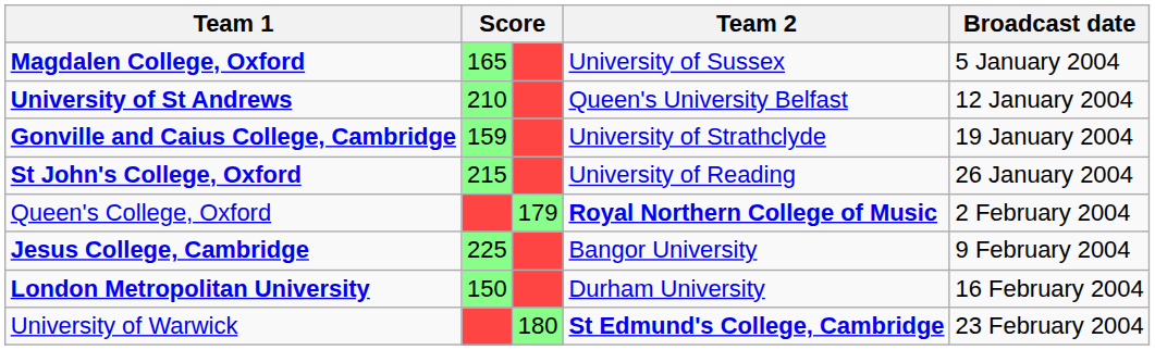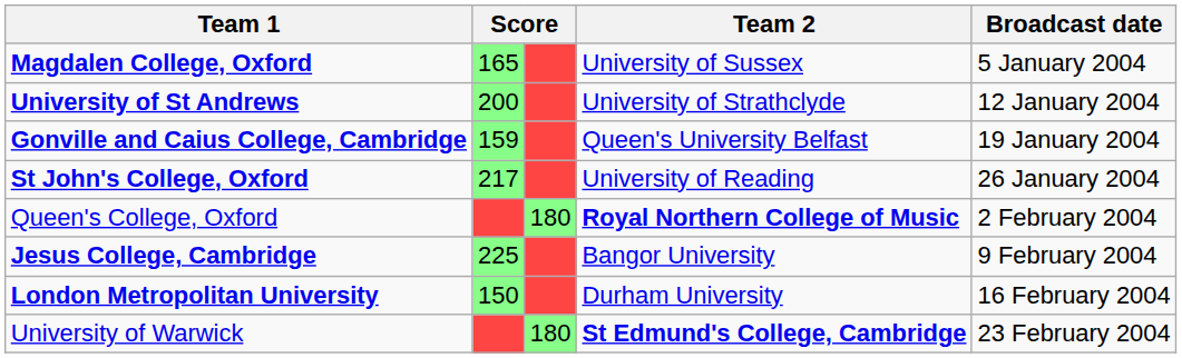 <table class="wikitable" border="1">
 <tr>
 <th>Team 1</th>
 <th colspan=2>Score</th>
 <th>Team 2</th>
 <th>Broadcast date</th>
 </tr>
 <tr>
 <td><strong><a href='#'>Magdalen College, Oxford</a></strong></td>
 <td style="background:#88ff88">165</td>
 <td style="background:#ff4444"></td>
 <td><a href='#'>University of Sussex</a></td>
 <td>5 January 2004</td>
 </tr>
 <tr>
 <td><strong><a href='#'>University of St Andrews</a></strong></td>
-<td style="background:#88ff88">210</td>
+<td style="background:#88ff88">200</td>
 <td style="background:#ff4444"></td>
-<td><a href='#'>Queen's University Belfast</a></td>
+<td><a href='#'>University of Strathclyde</a></td>
 <td>12 January 2004</td>
 </tr>
 <tr>
 <td><strong><a href='#'>Gonville and Caius College, Cambridge</a></strong></td>
 <td style="background:#88ff88">159</td>
 <td style="background:#ff4444"></td>
-<td><a href='#'>University of Strathclyde</a></td>
+<td><a href='#'>Queen's University Belfast</a></td>
 <td>19 January 2004</td>
 </tr>
 <tr>
 <td><strong><a href='#'>St John's College, Oxford</a></strong></td>
-<td style="background:#88ff88">215</td>
+<td style="background:#88ff88">217</td>
 <td style="background:#ff4444"></td>
 <td><a href='#'>University of Reading</a></td>
 <td>26 January 2004</td>
 </tr>
 <tr>
 <td><a href='#'>Queen's College, Oxford</a></td>
 <td style="background:#ff4444"></td>
-<td style="background:#88ff88">179</td>
+<td style="background:#88ff88">180</td>
 <td><strong><a href='#'>Royal Northern College of Music</a></strong></td>
 <td>2 February 2004</td>
 </tr>
 <tr>
 <td><strong><a href='#'>Jesus College, Cambridge</a></strong></td>
 <td style="background:#88ff88">225</td>
 <td style="background:#ff4444"></td>
 <td><a href='#'>Bangor University</a></td>
 <td>9 February 2004</td>
 </tr>
 <tr>
 <td><strong><a href='#'>London Metropolitan University</a></strong></td>
 <td style="background:#88ff88">150</td>
 <td style="background:#ff4444"></td>
 <td><a href='#'>Durham University</a></td>
 <td>16 February 2004</td>
 </tr>
 <tr>
 <td><a href='#'>University of Warwick</a></td>
 <td style="background:#ff4444"></td>
 <td style="background:#88ff88">180</td>
 <td><strong><a href='#'>St Edmund's College, Cambridge</a></strong></td>
 <td>23 February 2004</td>
 </tr>
 </table>
